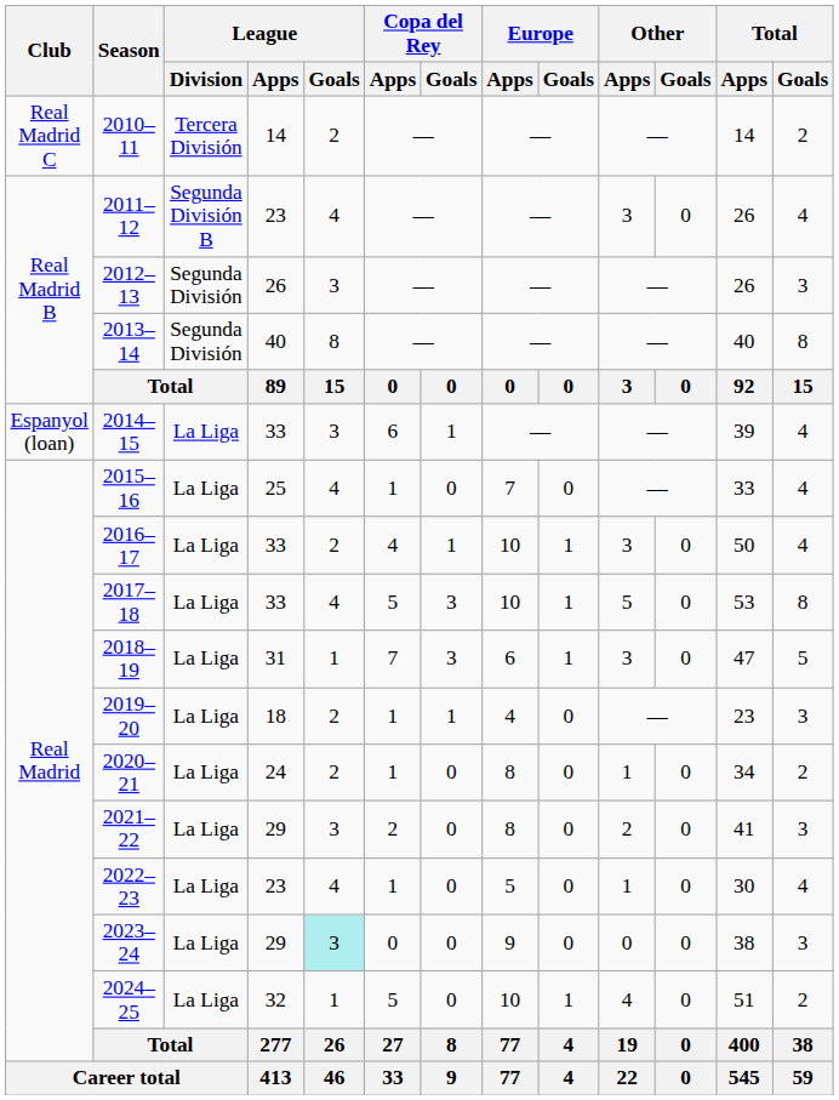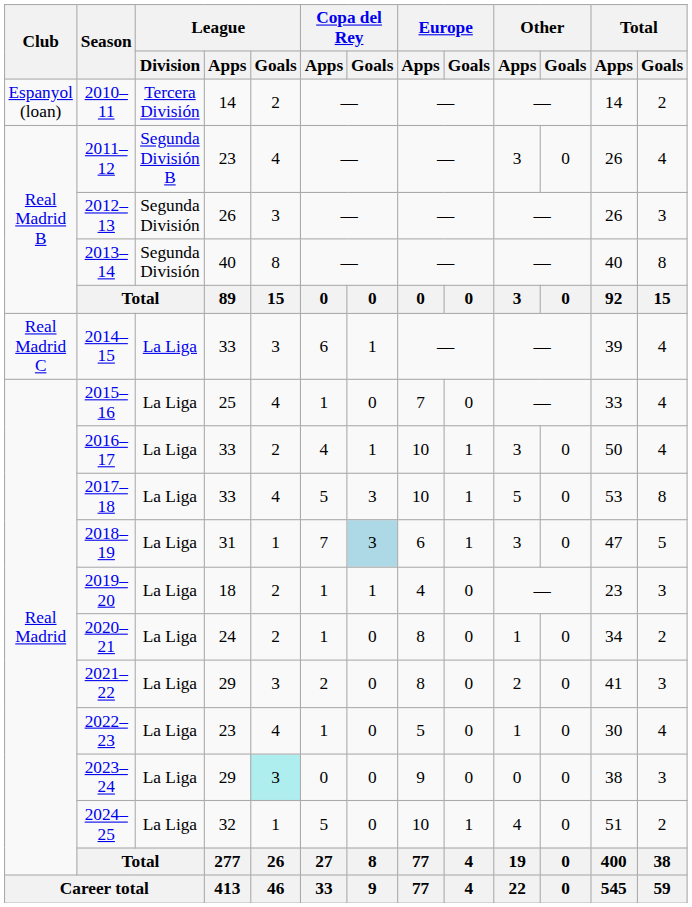 <table class="wikitable" style="text-align: center;">
 <tr>
 <th rowspan="2">Club</th>
 <th rowspan="2">Season</th>
 <th colspan="3">League</th>
 <th colspan="2"><a href='#'>Copa del Rey</a></th>
 <th colspan="2"><a href='#'>Europe</a></th>
 <th colspan="2">Other</th>
 <th colspan="2">Total</th>
 </tr>
 <tr>
 <th>Division</th>
 <th>Apps</th>
 <th>Goals</th>
 <th>Apps</th>
 <th>Goals</th>
 <th>Apps</th>
 <th>Goals</th>
 <th>Apps</th>
 <th>Goals</th>
 <th>Apps</th>
 <th>Goals</th>
 </tr>
 <tr>
-<td valign="center"><a href='#'>Real Madrid C</a></td>
+<td valign="center"><a href='#'>Espanyol</a> (loan)</td>
 <td><a href='#'>2010–11</a></td>
 <td><a href='#'>Tercera División</a></td>
 <td>14</td>
 <td>2</td>
 <td colspan="2">—</td>
 <td colspan="2">—</td>
 <td colspan="2">—</td>
 <td>14</td>
 <td>2</td>
 </tr>
 <tr>
 <td rowspan="4" valign="center"><a href='#'>Real Madrid B</a></td>
 <td><a href='#'>2011–12</a></td>
 <td><a href='#'>Segunda División B</a></td>
 <td>23</td>
 <td>4</td>
 <td colspan="2">—</td>
 <td colspan="2">—</td>
 <td>3</td>
 <td>0</td>
 <td>26</td>
 <td>4</td>
 </tr>
 <tr>
 <td><a href='#'>2012–13</a></td>
 <td>Segunda División</td>
 <td>26</td>
 <td>3</td>
 <td colspan="2">—</td>
 <td colspan="2">—</td>
 <td colspan="2">—</td>
 <td>26</td>
 <td>3</td>
 </tr>
 <tr>
 <td><a href='#'>2013–14</a></td>
 <td>Segunda División</td>
 <td>40</td>
 <td>8</td>
 <td colspan="2">—</td>
 <td colspan="2">—</td>
 <td colspan="2">—</td>
 <td>40</td>
 <td>8</td>
 </tr>
 <tr>
 <th colspan="2">Total</th>
 <th>89</th>
 <th>15</th>
 <th>0</th>
 <th>0</th>
 <th>0</th>
 <th>0</th>
 <th>3</th>
 <th>0</th>
 <th>92</th>
 <th>15</th>
 </tr>
 <tr>
-<td valign="center"><a href='#'>Espanyol</a> (loan)</td>
+<td valign="center"><a href='#'>Real Madrid C</a></td>
 <td><a href='#'>2014–15</a></td>
 <td><a href='#'>La Liga</a></td>
 <td>33</td>
 <td>3</td>
 <td>6</td>
 <td>1</td>
 <td colspan="2">—</td>
 <td colspan="2">—</td>
 <td>39</td>
 <td>4</td>
 </tr>
 <tr>
 <td rowspan="11" valign="center"><a href='#'>Real Madrid</a></td>
 <td><a href='#'>2015–16</a></td>
 <td>La Liga</td>
 <td>25</td>
 <td>4</td>
 <td>1</td>
 <td>0</td>
 <td>7</td>
 <td>0</td>
 <td colspan="2">—</td>
 <td>33</td>
 <td>4</td>
 </tr>
 <tr>
 <td><a href='#'>2016–17</a></td>
 <td>La Liga</td>
 <td>33</td>
 <td>2</td>
 <td>4</td>
 <td>1</td>
 <td>10</td>
 <td>1</td>
 <td>3</td>
 <td>0</td>
 <td>50</td>
 <td>4</td>
 </tr>
 <tr>
 <td><a href='#'>2017–18</a></td>
 <td>La Liga</td>
 <td>33</td>
 <td>4</td>
 <td>5</td>
 <td>3</td>
 <td>10</td>
 <td>1</td>
 <td>5</td>
 <td>0</td>
 <td>53</td>
 <td>8</td>
 </tr>
 <tr>
 <td><a href='#'>2018–19</a></td>
 <td>La Liga</td>
 <td>31</td>
 <td>1</td>
 <td>7</td>
-<td>3</td>
+<td style="background: lightblue;">3</td>
 <td>6</td>
 <td>1</td>
 <td>3</td>
 <td>0</td>
 <td>47</td>
 <td>5</td>
 </tr>
 <tr>
 <td><a href='#'>2019–20</a></td>
 <td>La Liga</td>
 <td>18</td>
 <td>2</td>
 <td>1</td>
 <td>1</td>
 <td>4</td>
 <td>0</td>
 <td colspan="2">—</td>
 <td>23</td>
 <td>3</td>
 </tr>
 <tr>
 <td><a href='#'>2020–21</a></td>
 <td>La Liga</td>
 <td>24</td>
 <td>2</td>
 <td>1</td>
 <td>0</td>
 <td>8</td>
 <td>0</td>
 <td>1</td>
 <td>0</td>
 <td>34</td>
 <td>2</td>
 </tr>
 <tr>
 <td><a href='#'>2021–22</a></td>
 <td>La Liga</td>
 <td>29</td>
 <td>3</td>
 <td>2</td>
 <td>0</td>
 <td>8</td>
 <td>0</td>
 <td>2</td>
 <td>0</td>
 <td>41</td>
 <td>3</td>
 </tr>
 <tr>
 <td><a href='#'>2022–23</a></td>
 <td>La Liga</td>
 <td>23</td>
 <td>4</td>
 <td>1</td>
 <td>0</td>
 <td>5</td>
 <td>0</td>
 <td>1</td>
 <td>0</td>
 <td>30</td>
 <td>4</td>
 </tr>
 <tr>
 <td><a href='#'>2023–24</a></td>
 <td>La Liga</td>
 <td>29</td>
 <td style="background: paleturquoise;">3</td>
 <td>0</td>
 <td>0</td>
 <td>9</td>
 <td>0</td>
 <td>0</td>
 <td>0</td>
 <td>38</td>
 <td>3</td>
 </tr>
 <tr>
 <td><a href='#'>2024–25</a></td>
 <td>La Liga</td>
 <td>32</td>
 <td>1</td>
 <td>5</td>
 <td>0</td>
 <td>10</td>
 <td>1</td>
 <td>4</td>
 <td>0</td>
 <td>51</td>
 <td>2</td>
 </tr>
 <tr>
 <th colspan="2">Total</th>
 <th>277</th>
 <th>26</th>
 <th>27</th>
 <th>8</th>
 <th>77</th>
 <th>4</th>
 <th>19</th>
 <th>0</th>
 <th>400</th>
 <th>38</th>
 </tr>
 <tr>
 <th colspan="3">Career total</th>
 <th>413</th>
 <th>46</th>
 <th>33</th>
 <th>9</th>
 <th>77</th>
 <th>4</th>
 <th>22</th>
 <th>0</th>
 <th>545</th>
 <th>59</th>
 </tr>
 </table>
